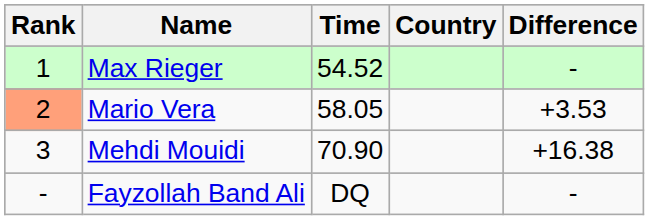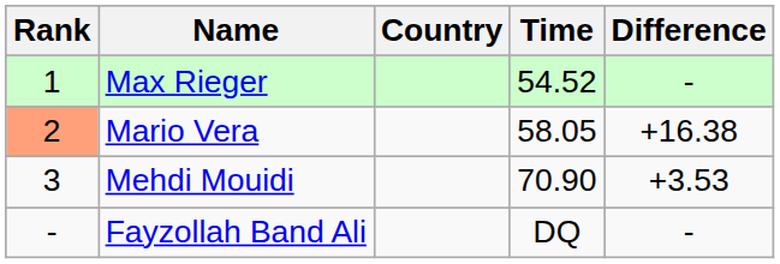 <table class="wikitable sortable" style="text-align:center">
 <tr>
 <th>Rank</th>
 <th>Name</th>
+<th>Country</th>
 <th>Time</th>
-<th>Country</th>
 <th>Difference</th>
 </tr>
 <tr style="background:#cfc;">
 <td>1</td>
 <td align=left><a href='#'>Max Rieger</a></td>
+<td align=left></td>
 <td>54.52</td>
-<td align=left></td>
 <td>-</td>
 </tr>
 <tr>
 <td style="background: lightsalmon;">2</td>
 <td align=left><a href='#'>Mario Vera</a></td>
+<td align=left></td>
 <td>58.05</td>
-<td align=left></td>
-<td>+3.53</td>
+<td>+16.38</td>
 </tr>
 <tr>
 <td>3</td>
 <td align=left><a href='#'>Mehdi Mouidi</a></td>
+<td align=left></td>
 <td>70.90</td>
-<td align=left></td>
-<td>+16.38</td>
+<td>+3.53</td>
 </tr>
 <tr>
 <td>-</td>
 <td align=left><a href='#'>Fayzollah Band Ali</a></td>
+<td align=left></td>
 <td>DQ</td>
-<td align=left></td>
 <td>-</td>
 </tr>
 </table>
